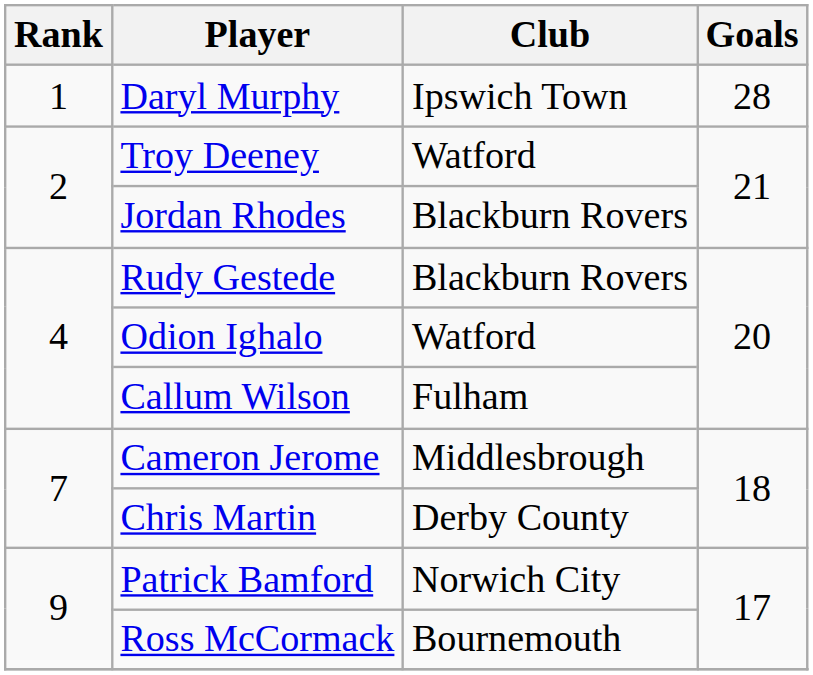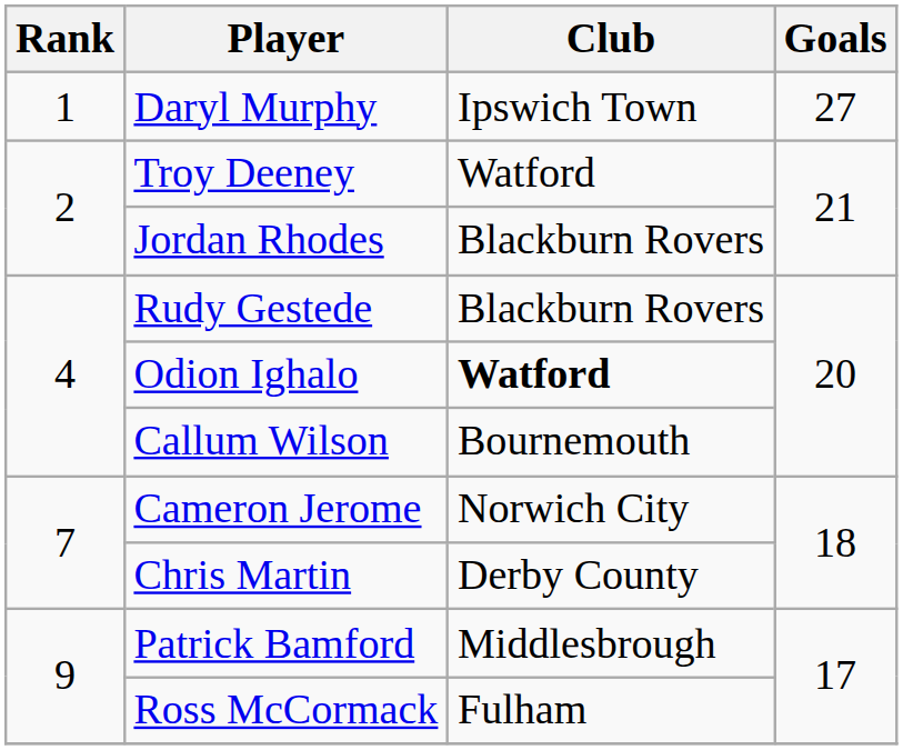 <table class="wikitable" style="text-align:center">
 <tr>
 <th>Rank</th>
 <th>Player</th>
 <th>Club</th>
 <th>Goals</th>
 </tr>
 <tr>
 <td>1</td>
 <td align="left"> <a href='#'>Daryl Murphy</a></td>
 <td align="left">Ipswich Town</td>
-<td>28</td>
+<td>27</td>
 </tr>
 <tr>
 <td rowspan="2">2</td>
 <td align="left"> <a href='#'>Troy Deeney</a></td>
 <td align="left">Watford</td>
 <td rowspan="2">21</td>
 </tr>
 <tr>
 <td align="left"> <a href='#'>Jordan Rhodes</a></td>
 <td align="left">Blackburn Rovers</td>
 </tr>
 <tr>
 <td rowspan="3">4</td>
 <td align="left"> <a href='#'>Rudy Gestede</a></td>
 <td align="left">Blackburn Rovers</td>
 <td rowspan="3">20</td>
 </tr>
 <tr>
 <td align="left"> <a href='#'>Odion Ighalo</a></td>
-<td align="left">Watford</td>
+<td align="left"><strong>Watford</strong></td>
 </tr>
 <tr>
 <td align="left"> <a href='#'>Callum Wilson</a></td>
-<td align="left">Fulham</td>
+<td align="left">Bournemouth</td>
 </tr>
 <tr>
 <td rowspan="2">7</td>
 <td align="left"> <a href='#'>Cameron Jerome</a></td>
-<td align="left">Middlesbrough</td>
+<td align="left">Norwich City</td>
 <td rowspan="2">18</td>
 </tr>
 <tr>
 <td align="left"> <a href='#'>Chris Martin</a></td>
 <td align="left">Derby County</td>
 </tr>
 <tr>
 <td rowspan="2">9</td>
 <td align="left"> <a href='#'>Patrick Bamford</a></td>
-<td align="left">Norwich City</td>
+<td align="left">Middlesbrough</td>
 <td rowspan="2">17</td>
 </tr>
 <tr>
 <td align="left"> <a href='#'>Ross McCormack</a></td>
-<td align="left">Bournemouth</td>
+<td align="left">Fulham</td>
 </tr>
 <tr>
 </tr>
 </table>
